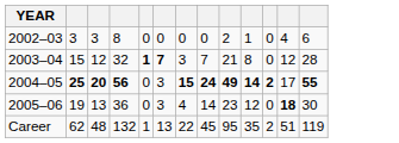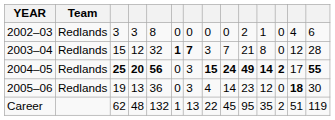 <table class="wikitable">
 <tr>
 <th>YEAR</th>
+<th>Team</th>
 <th></th>
 <th></th>
 <th></th>
 <th></th>
 <th></th>
 <th></th>
 <th></th>
 <th></th>
 <th></th>
 <th></th>
 <th></th>
 <th></th>
 </tr>
 <tr>
 <td>2002–03</td>
+<td>Redlands</td>
 <td>3</td>
 <td>3</td>
 <td>8</td>
 <td>0</td>
 <td>0</td>
 <td>0</td>
 <td>0</td>
 <td>2</td>
 <td>1</td>
 <td>0</td>
 <td>4</td>
 <td>6</td>
 </tr>
 <tr>
 <td>2003–04</td>
+<td>Redlands</td>
 <td>15</td>
 <td>12</td>
 <td>32</td>
 <td><strong>1</strong></td>
 <td><strong>7</strong></td>
 <td>3</td>
 <td>7</td>
 <td>21</td>
 <td>8</td>
 <td>0</td>
 <td>12</td>
 <td>28</td>
 </tr>
 <tr>
 <td>2004–05</td>
+<td>Redlands</td>
 <td><strong>25</strong></td>
 <td><strong>20</strong></td>
 <td><strong>56</strong></td>
 <td>0</td>
 <td>3</td>
 <td><strong>15</strong></td>
 <td><strong>24</strong></td>
 <td><strong>49</strong></td>
 <td><strong>14</strong></td>
 <td><strong>2</strong></td>
 <td>17</td>
 <td><strong>55</strong></td>
 </tr>
 <tr>
 <td>2005–06</td>
+<td>Redlands</td>
 <td>19</td>
 <td>13</td>
 <td>36</td>
 <td>0</td>
 <td>3</td>
 <td>4</td>
 <td>14</td>
 <td>23</td>
 <td>12</td>
 <td>0</td>
 <td><strong>18</strong></td>
 <td>30</td>
 </tr>
 <tr>
 <td>Career</td>
+<td></td>
 <td>62</td>
 <td>48</td>
 <td>132</td>
 <td>1</td>
 <td>13</td>
 <td>22</td>
 <td>45</td>
 <td>95</td>
 <td>35</td>
 <td>2</td>
 <td>51</td>
 <td>119</td>
 </tr>
 </table>
